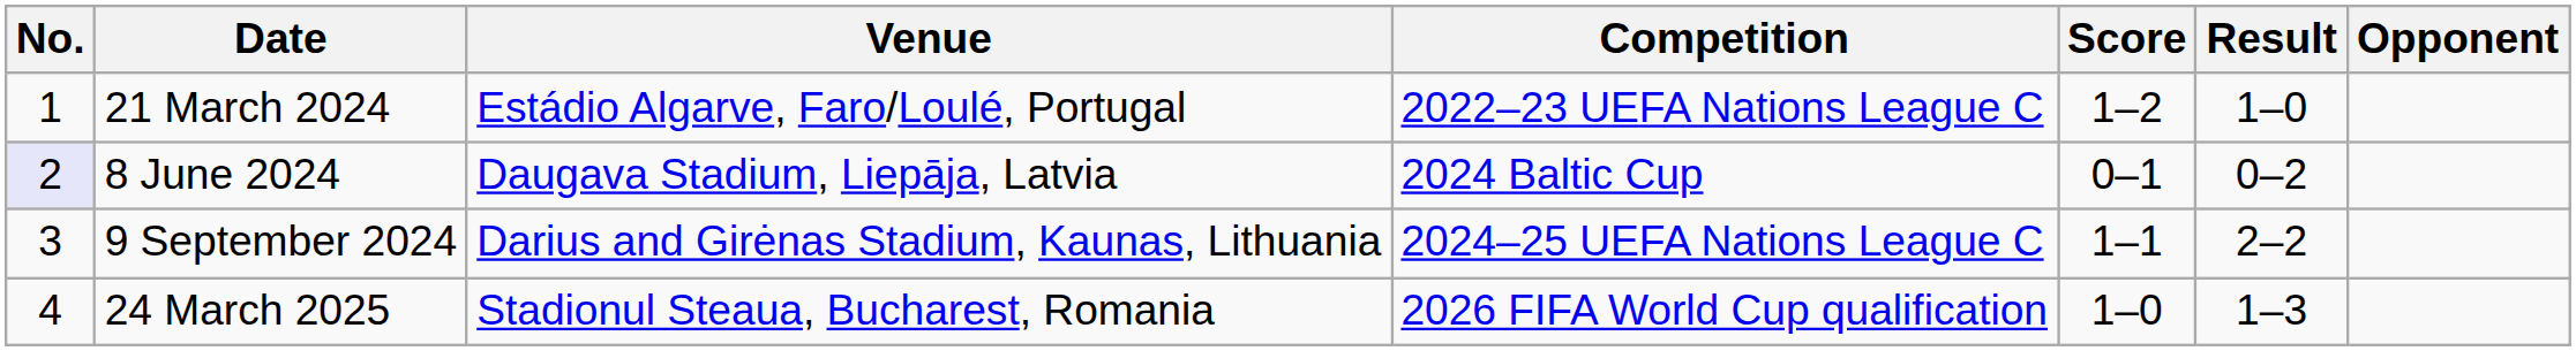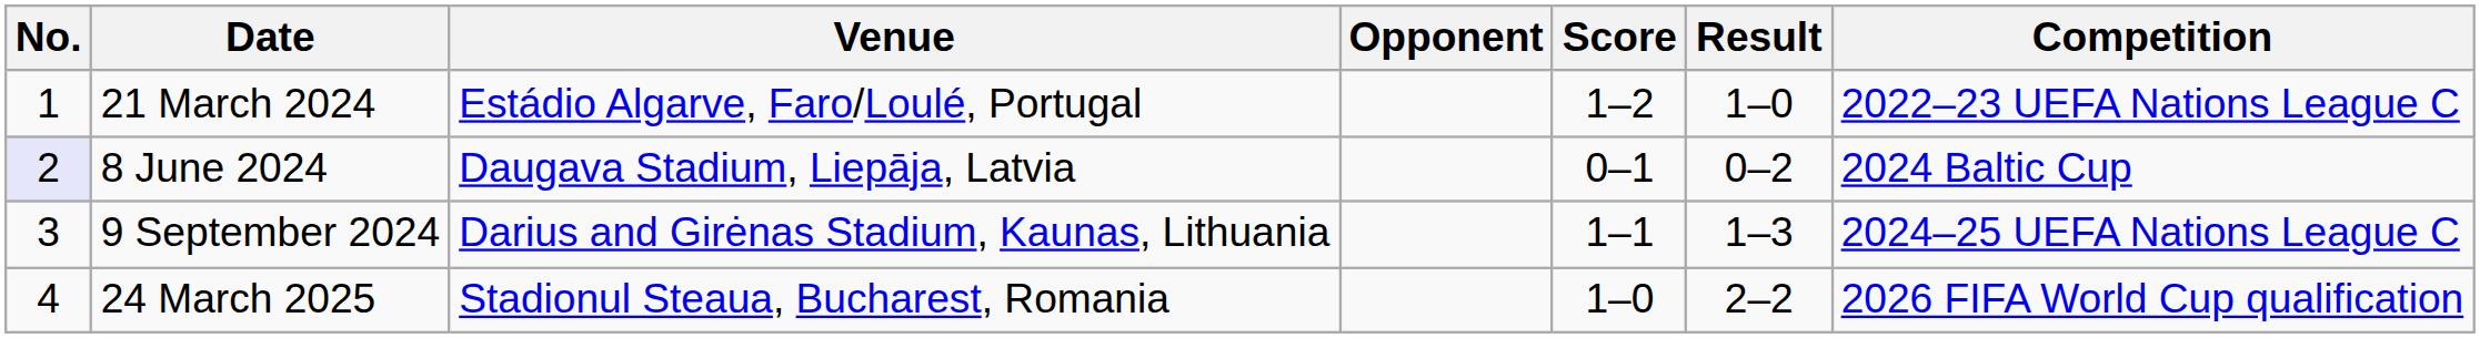 <table class="wikitable sortable">
 <tr>
 <th scope="col">No.</th>
 <th scope="col">Date</th>
 <th scope="col">Venue</th>
-<th scope="col">Competition</th>
+<th scope="col">Opponent</th>
 <th scope="col">Score</th>
 <th scope="col">Result</th>
-<th scope="col">Opponent</th>
+<th scope="col">Competition</th>
 </tr>
 <tr>
 <td style="text-align:center">1</td>
 <td>21 March 2024</td>
 <td><a href='#'>Estádio Algarve</a>, <a href='#'>Faro</a>/<a href='#'>Loulé</a>, Portugal</td>
-<td><a href='#'>2022–23 UEFA Nations League C</a></td>
+<td></td>
 <td style="text-align:center">1–2</td>
 <td style="text-align:center">1–0</td>
-<td></td>
+<td><a href='#'>2022–23 UEFA Nations League C</a></td>
 </tr>
 <tr>
 <td style="background: lavender; text-align:center">2</td>
 <td>8 June 2024</td>
 <td><a href='#'>Daugava Stadium</a>, <a href='#'>Liepāja</a>, Latvia</td>
-<td><a href='#'>2024 Baltic Cup</a></td>
+<td></td>
 <td style="text-align:center">0–1</td>
 <td style="text-align:center">0–2</td>
-<td></td>
+<td><a href='#'>2024 Baltic Cup</a></td>
 </tr>
 <tr>
 <td style="text-align:center">3</td>
 <td>9 September 2024</td>
 <td><a href='#'>Darius and Girėnas Stadium</a>, <a href='#'>Kaunas</a>, Lithuania</td>
+<td></td>
+<td style="text-align:center">1–1</td>
+<td style="text-align:center">1–3</td>
 <td><a href='#'>2024–25 UEFA Nations League C</a></td>
-<td style="text-align:center">1–1</td>
-<td style="text-align:center">2–2</td>
-<td></td>
 </tr>
 <tr>
 <td style="text-align:center">4</td>
 <td>24 March 2025</td>
 <td><a href='#'>Stadionul Steaua</a>, <a href='#'>Bucharest</a>, Romania</td>
+<td></td>
+<td style="text-align:center">1–0</td>
+<td style="text-align:center">2–2</td>
 <td><a href='#'>2026 FIFA World Cup qualification</a></td>
-<td style="text-align:center">1–0</td>
-<td style="text-align:center">1–3</td>
-<td></td>
 </tr>
 </table>
